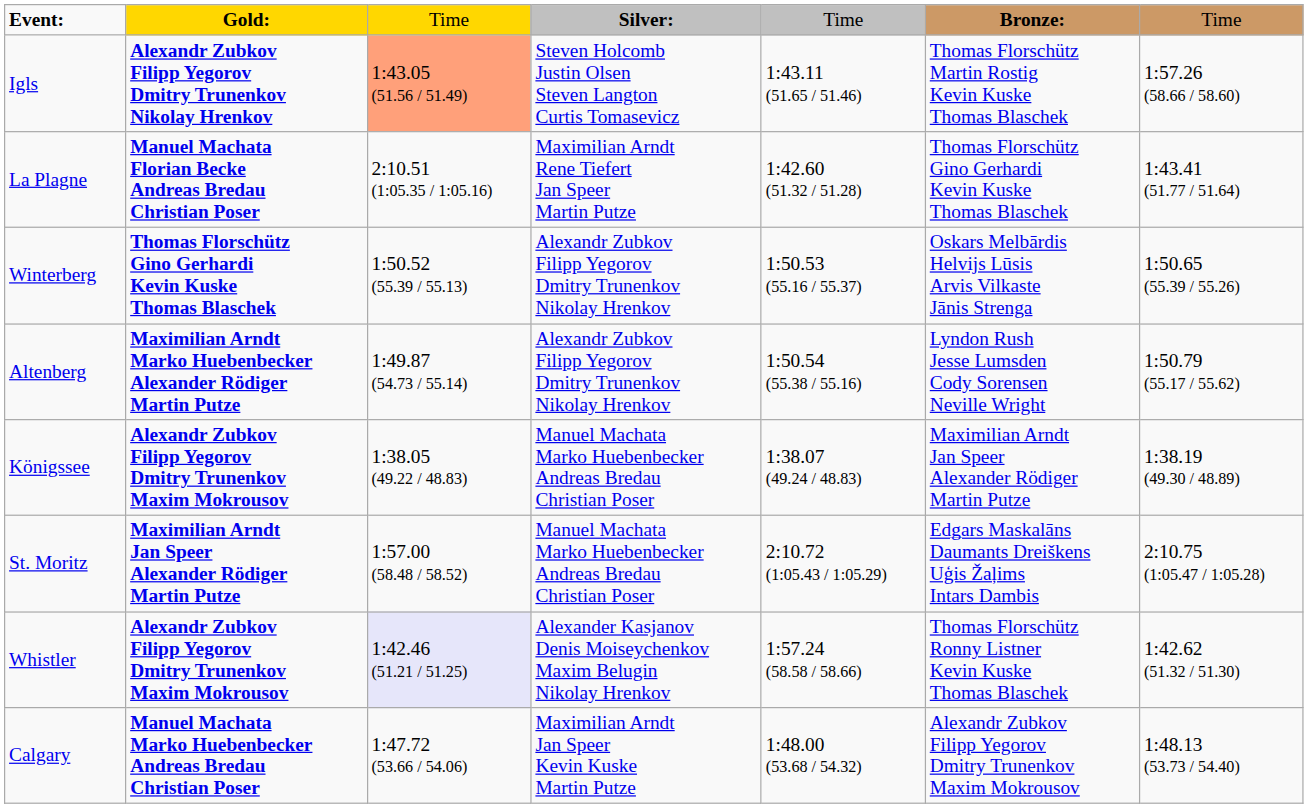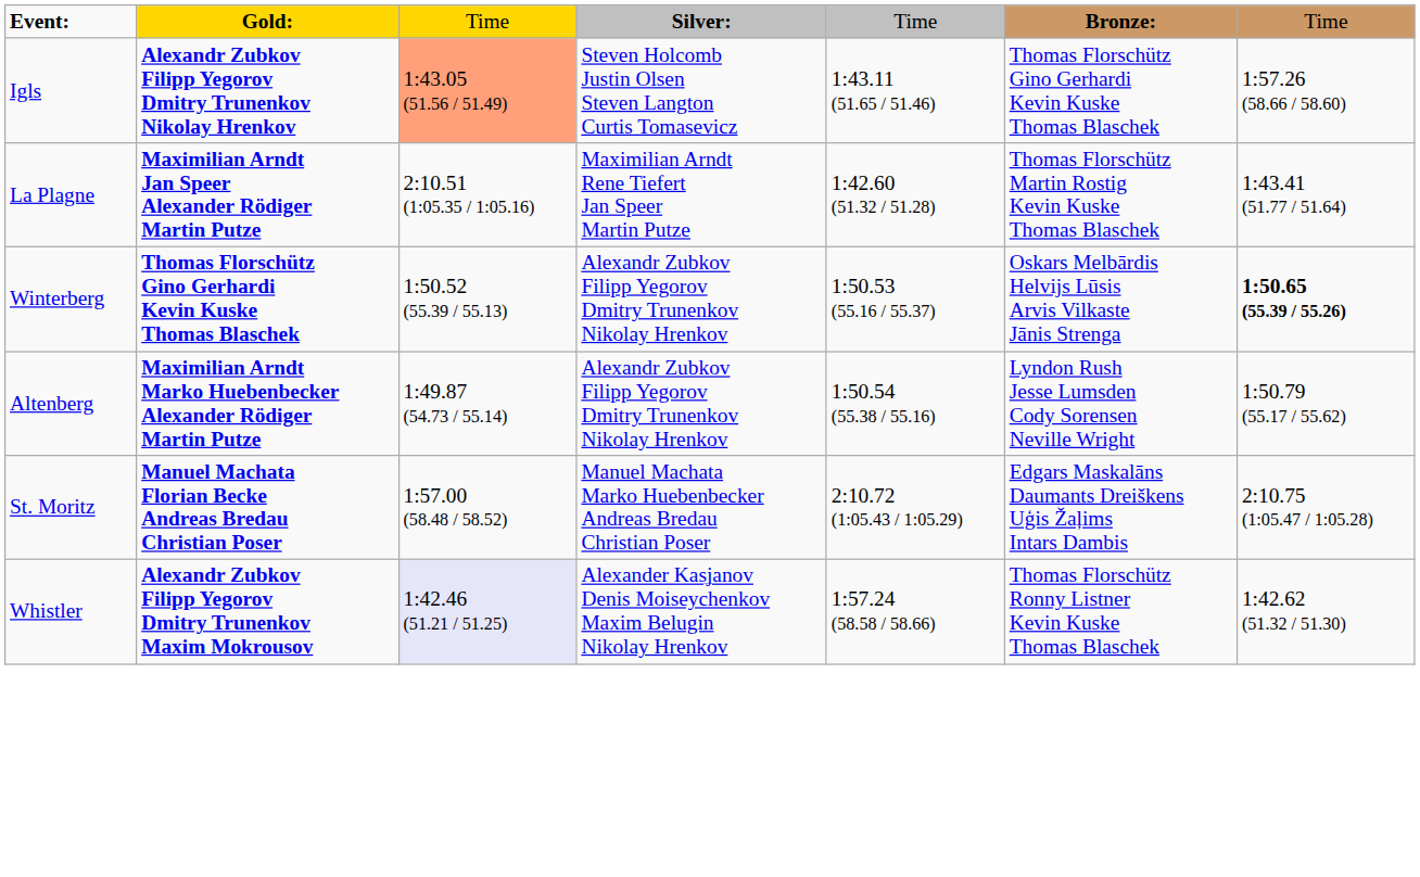 <table class="wikitable" width=85%>
 <tr>
 <td><strong>Event:</strong></td>
 <td style="text-align:center;background-color:gold;"><strong>Gold:</strong></td>
 <td style="text-align:center;background-color:gold;">Time</td>
 <td style="text-align:center;background-color:silver;"><strong>Silver:</strong></td>
 <td style="text-align:center;background-color:silver;">Time</td>
 <td style="text-align:center;background-color:#CC9966;"><strong>Bronze:</strong></td>
 <td style="text-align:center;background-color:#CC9966;">Time</td>
 </tr>
 <tr>
 <td><a href='#'>Igls</a></td>
 <td><strong><a href='#'>Alexandr Zubkov</a><br><a href='#'>Filipp Yegorov</a><br><a href='#'>Dmitry Trunenkov</a><br><a href='#'>Nikolay Hrenkov</a><br><small></small></strong></td>
 <td style="background: lightsalmon;">1:43.05  <br> <small>(51.56 / 51.49)</small></td>
 <td><a href='#'>Steven Holcomb</a><br><a href='#'>Justin Olsen</a><br><a href='#'>Steven Langton</a><br><a href='#'>Curtis Tomasevicz</a><br><small></small></td>
 <td>1:43.11  <br> <small>(51.65 / 51.46)</small></td>
-<td><a href='#'>Thomas Florschütz</a><br><a href='#'>Martin Rostig</a><br><a href='#'>Kevin Kuske</a><br><a href='#'>Thomas Blaschek</a><br><small></small></td>
+<td><a href='#'>Thomas Florschütz</a><br><a href='#'>Gino Gerhardi</a><br><a href='#'>Kevin Kuske</a><br><a href='#'>Thomas Blaschek</a><br><small></small></td>
 <td>1:57.26  <br> <small>(58.66 / 58.60)</small></td>
 </tr>
 <tr>
 <td><a href='#'>La Plagne</a></td>
-<td><strong><a href='#'>Manuel Machata</a><br><a href='#'>Florian Becke</a><br><a href='#'>Andreas Bredau</a><br><a href='#'>Christian Poser</a></strong><br><small></small></td>
+<td><strong><a href='#'>Maximilian Arndt</a><br><a href='#'>Jan Speer</a><br><a href='#'>Alexander Rödiger</a><br><a href='#'>Martin Putze</a></strong><br><small></small></td>
 <td>2:10.51  <br> <small>(1:05.35 / 1:05.16)</small></td>
 <td><a href='#'>Maximilian Arndt</a><br><a href='#'>Rene Tiefert</a><br><a href='#'>Jan Speer</a><br><a href='#'>Martin Putze</a><br><small></small></td>
 <td>1:42.60  <br> <small>(51.32 / 51.28)</small></td>
-<td><a href='#'>Thomas Florschütz</a><br><a href='#'>Gino Gerhardi</a><br><a href='#'>Kevin Kuske</a><br><a href='#'>Thomas Blaschek</a><br><small></small></td>
+<td><a href='#'>Thomas Florschütz</a><br><a href='#'>Martin Rostig</a><br><a href='#'>Kevin Kuske</a><br><a href='#'>Thomas Blaschek</a><br><small></small></td>
 <td>1:43.41  <br> <small>(51.77 / 51.64)</small></td>
 </tr>
 <tr>
 <td><a href='#'>Winterberg</a></td>
 <td><strong><a href='#'>Thomas Florschütz</a><br><a href='#'>Gino Gerhardi</a><br><a href='#'>Kevin Kuske</a><br><a href='#'>Thomas Blaschek</a></strong><br><small></small></td>
 <td>1:50.52   <br> <small>(55.39 / 55.13)</small></td>
 <td><a href='#'>Alexandr Zubkov</a><br><a href='#'>Filipp Yegorov</a><br><a href='#'>Dmitry Trunenkov</a><br><a href='#'>Nikolay Hrenkov</a><br><small></small></td>
 <td>1:50.53  <br> <small>(55.16 / 55.37)</small></td>
 <td><a href='#'>Oskars Melbārdis</a><br><a href='#'>Helvijs Lūsis</a><br><a href='#'>Arvis Vilkaste</a><br><a href='#'>Jānis Strenga</a><br><small></small></td>
-<td>1:50.65  <br> <small>(55.39 / 55.26)</small></td>
+<td><strong>1:50.65  <br> <small>(55.39 / 55.26)</small></strong></td>
 </tr>
 <tr>
 <td><a href='#'>Altenberg</a></td>
 <td><strong><a href='#'>Maximilian Arndt</a><br><a href='#'>Marko Huebenbecker</a><br><a href='#'>Alexander Rödiger</a><br><a href='#'>Martin Putze</a></strong><br><small></small></td>
 <td>1:49.87   <br> <small>(54.73 / 55.14)</small></td>
 <td><a href='#'>Alexandr Zubkov</a><br><a href='#'>Filipp Yegorov</a><br><a href='#'>Dmitry Trunenkov</a><br><a href='#'>Nikolay Hrenkov</a><br><small></small></td>
 <td>1:50.54  <br> <small>(55.38 / 55.16)</small></td>
 <td><a href='#'>Lyndon Rush</a><br><a href='#'>Jesse Lumsden</a><br><a href='#'>Cody Sorensen</a><br><a href='#'>Neville Wright</a><br><small></small></td>
 <td>1:50.79   <br> <small>(55.17 / 55.62)</small></td>
 </tr>
 <tr>
-<td><a href='#'>Königssee</a></td>
-<td><strong><a href='#'>Alexandr Zubkov</a><br><a href='#'>Filipp Yegorov</a><br><a href='#'>Dmitry Trunenkov</a><br><a href='#'>Maxim Mokrousov</a><br><small></small></strong></td>
-<td>1:38.05 <br> <small>(49.22 / 48.83)</small></td>
-<td><a href='#'>Manuel Machata</a><br><a href='#'>Marko Huebenbecker</a><br><a href='#'>Andreas Bredau</a><br><a href='#'>Christian Poser</a><br><small></small></td>
-<td>1:38.07  <br> <small>(49.24 / 48.83)</small></td>
-<td><a href='#'>Maximilian Arndt</a><br><a href='#'>Jan Speer</a><br><a href='#'>Alexander Rödiger</a><br><a href='#'>Martin Putze</a><br><small></small></td>
-<td>1:38.19   <br> <small>(49.30 / 48.89)</small></td>
-</tr>
-<tr>
 <td><a href='#'>St. Moritz</a></td>
-<td><strong><a href='#'>Maximilian Arndt</a><br><a href='#'>Jan Speer</a><br><a href='#'>Alexander Rödiger</a><br><a href='#'>Martin Putze</a></strong><br><small></small></td>
+<td><strong><a href='#'>Manuel Machata</a><br><a href='#'>Florian Becke</a><br><a href='#'>Andreas Bredau</a><br><a href='#'>Christian Poser</a></strong><br><small></small></td>
 <td>1:57.00  <br> <small>(58.48 / 58.52)</small></td>
 <td><a href='#'>Manuel Machata</a><br><a href='#'>Marko Huebenbecker</a><br><a href='#'>Andreas Bredau</a><br><a href='#'>Christian Poser</a><br><small></small></td>
 <td>2:10.72  <br> <small>(1:05.43 / 1:05.29)</small></td>
 <td><a href='#'>Edgars Maskalāns</a><br><a href='#'>Daumants Dreiškens</a><br><a href='#'>Uģis Žaļims</a><br><a href='#'>Intars Dambis</a><br><small></small></td>
 <td>2:10.75  <br> <small>(1:05.47 / 1:05.28)</small></td>
 </tr>
 <tr>
 <td><a href='#'>Whistler</a></td>
 <td><strong><a href='#'>Alexandr Zubkov</a><br><a href='#'>Filipp Yegorov</a><br><a href='#'>Dmitry Trunenkov</a><br><a href='#'>Maxim Mokrousov</a><br><small></small></strong></td>
 <td style="background: lavender;">1:42.46 <br> <small>(51.21 / 51.25)</small></td>
 <td><a href='#'>Alexander Kasjanov</a><br><a href='#'>Denis Moiseychenkov</a><br><a href='#'>Maxim Belugin</a><br><a href='#'>Nikolay Hrenkov</a><br><small></small></td>
 <td>1:57.24  <br> <small>(58.58 / 58.66)</small></td>
 <td><a href='#'>Thomas Florschütz</a><br><a href='#'>Ronny Listner</a><br><a href='#'>Kevin Kuske</a><br><a href='#'>Thomas Blaschek</a><br><small></small></td>
 <td>1:42.62  <br> <small>(51.32 / 51.30)</small></td>
 </tr>
-<tr>
-<td><a href='#'>Calgary</a></td>
-<td><strong><a href='#'>Manuel Machata</a><br><a href='#'>Marko Huebenbecker</a><br><a href='#'>Andreas Bredau</a><br><a href='#'>Christian Poser</a></strong><br><small></small></td>
-<td>1:47.72 <br> <small>(53.66 / 54.06)</small></td>
-<td><a href='#'>Maximilian Arndt</a><br><a href='#'>Jan Speer</a><br><a href='#'>Kevin Kuske</a><br><a href='#'>Martin Putze</a><br><small></small></td>
-<td>1:48.00  <br> <small>(53.68 / 54.32)</small></td>
-<td><a href='#'>Alexandr Zubkov</a><br><a href='#'>Filipp Yegorov</a><br><a href='#'>Dmitry Trunenkov</a><br><a href='#'>Maxim Mokrousov</a><br><small></small></td>
-<td>1:48.13 <br> <small>(53.73 / 	54.40)</small></td>
-</tr>
 </table>
